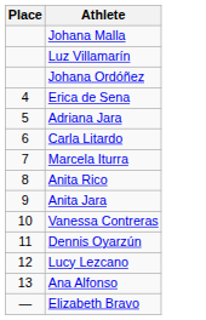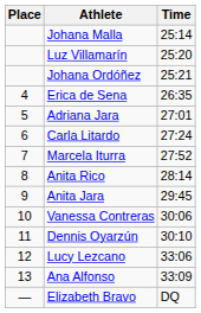 <table class=wikitable>
 <tr>
 <th>Place</th>
 <th>Athlete</th>
+<th>Time</th>
 </tr>
 <tr>
 <td align=center></td>
 <td><a href='#'>Johana Malla</a> </td>
+<td>25:14</td>
 </tr>
 <tr>
 <td align=center></td>
 <td><a href='#'>Luz Villamarín</a> </td>
+<td>25:20</td>
 </tr>
 <tr>
 <td align=center></td>
 <td><a href='#'>Johana Ordóñez</a> </td>
+<td>25:21</td>
 </tr>
 <tr>
 <td align=center>4</td>
 <td><a href='#'>Erica de Sena</a> </td>
+<td>26:35</td>
 </tr>
 <tr>
 <td align=center>5</td>
 <td><a href='#'>Adriana Jara</a> </td>
+<td>27:01</td>
 </tr>
 <tr>
 <td align=center>6</td>
 <td><a href='#'>Carla Litardo</a> </td>
+<td>27:24</td>
 </tr>
 <tr>
 <td align=center>7</td>
 <td><a href='#'>Marcela Iturra</a> </td>
+<td>27:52</td>
 </tr>
 <tr>
 <td align=center>8</td>
 <td><a href='#'>Anita Rico</a> </td>
+<td>28:14</td>
 </tr>
 <tr>
 <td align=center>9</td>
 <td><a href='#'>Anita Jara</a> </td>
+<td>29:45</td>
 </tr>
 <tr>
 <td align=center>10</td>
 <td><a href='#'>Vanessa Contreras</a> </td>
+<td>30:06</td>
 </tr>
 <tr>
 <td align=center>11</td>
 <td><a href='#'>Dennis Oyarzún</a> </td>
+<td>30:10</td>
 </tr>
 <tr>
 <td align=center>12</td>
 <td><a href='#'>Lucy Lezcano</a> </td>
+<td>33:06</td>
 </tr>
 <tr>
 <td align=center>13</td>
 <td><a href='#'>Ana Alfonso</a> </td>
+<td>33:09</td>
 </tr>
 <tr>
 <td align=center>—</td>
 <td><a href='#'>Elizabeth Bravo</a> </td>
+<td>DQ</td>
 </tr>
 </table>
